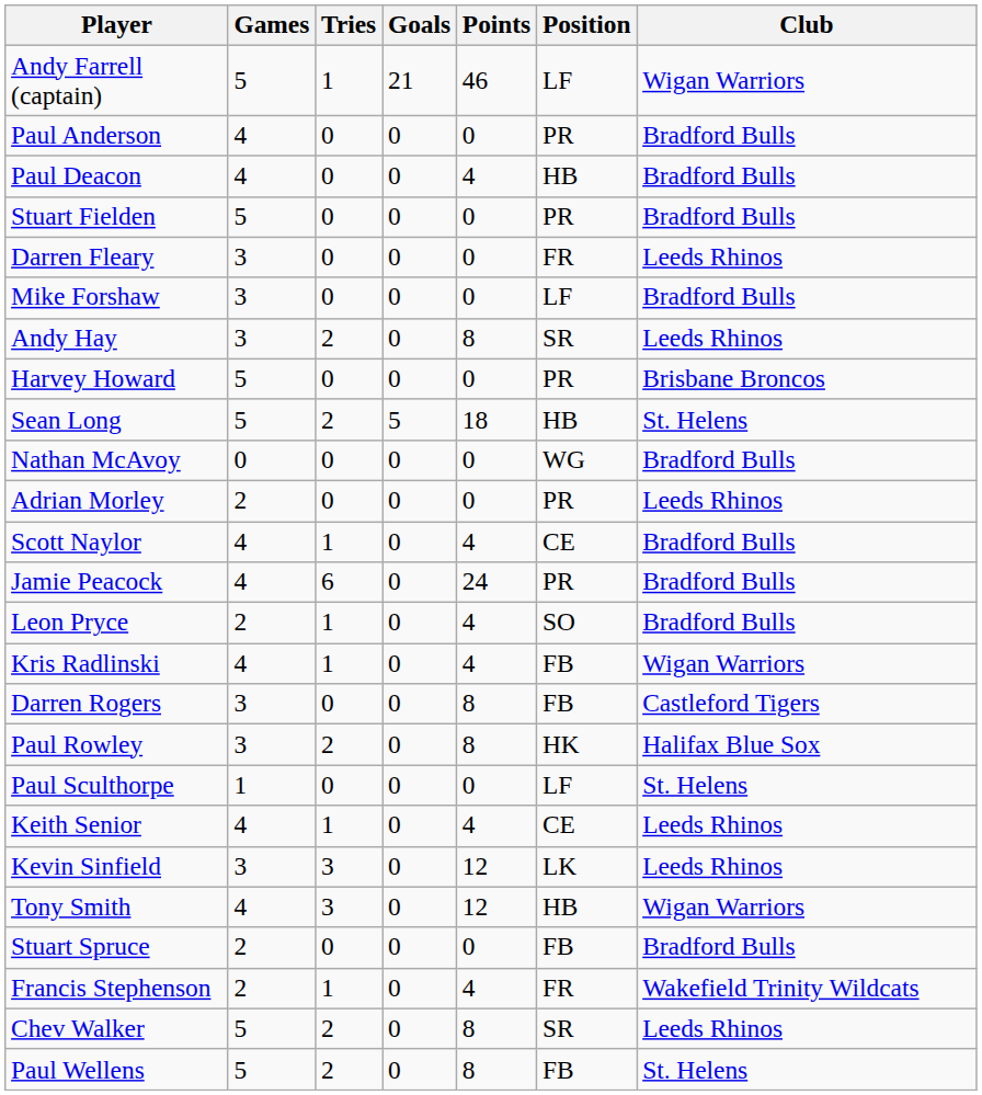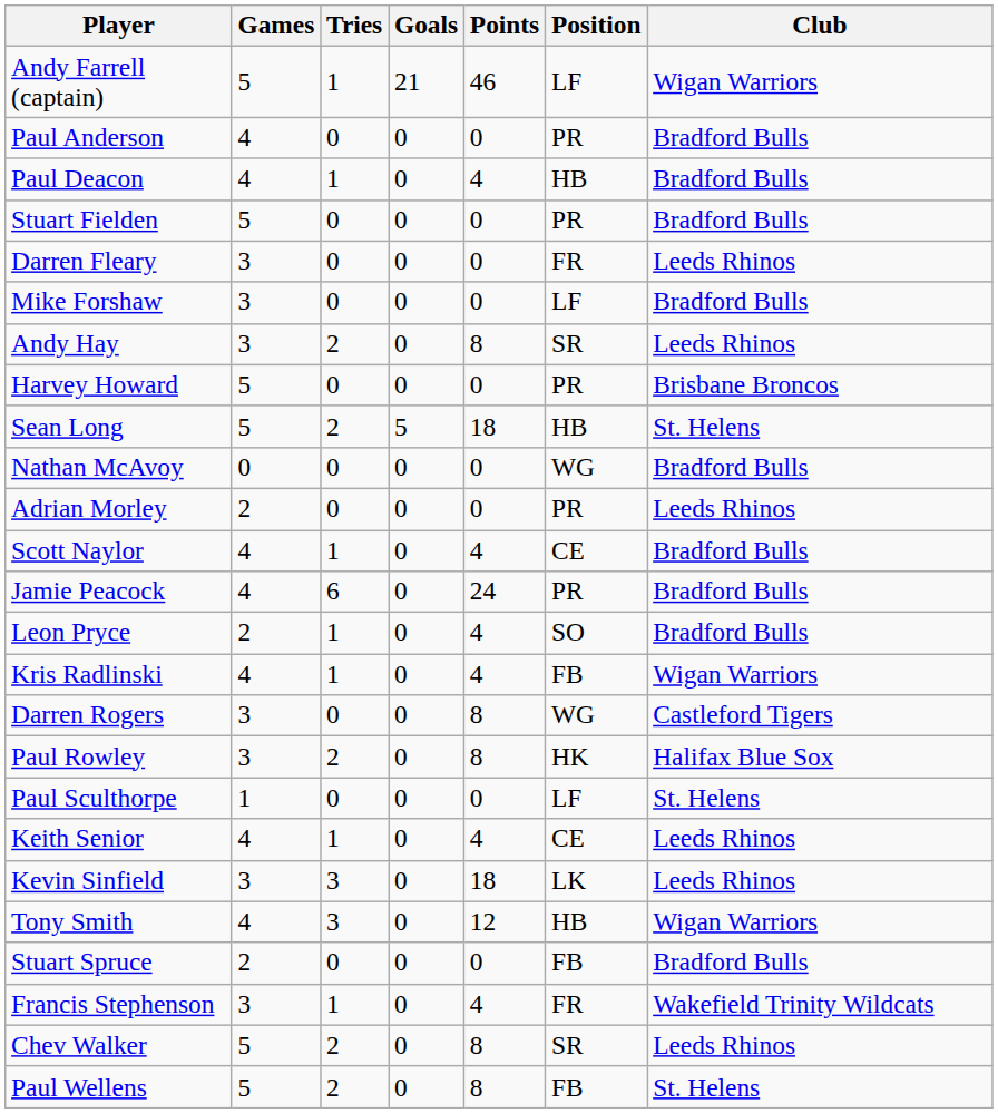 <table class="wikitable">
 <tr bgcolor=#FFFFFF>
 <th !width=25%>Player</th>
 <th width=5%>Games</th>
 <th width=5%>Tries</th>
 <th width=5%>Goals</th>
 <th width=5%>Points</th>
 <th width=5%>Position</th>
 <th width=35%>Club</th>
 </tr>
 <tr>
 <td><a href='#'>Andy Farrell</a> (captain)</td>
 <td>5</td>
 <td>1</td>
 <td>21</td>
 <td>46</td>
 <td>LF</td>
 <td><a href='#'>Wigan Warriors</a></td>
 </tr>
 <tr>
 <td><a href='#'>Paul Anderson</a></td>
 <td>4</td>
 <td>0</td>
 <td>0</td>
 <td>0</td>
 <td>PR</td>
 <td><a href='#'>Bradford Bulls</a></td>
 </tr>
 <tr>
 <td><a href='#'>Paul Deacon</a></td>
 <td>4</td>
-<td>0</td>
+<td>1</td>
 <td>0</td>
 <td>4</td>
 <td>HB</td>
 <td><a href='#'>Bradford Bulls</a></td>
 </tr>
 <tr>
 <td><a href='#'>Stuart Fielden</a></td>
 <td>5</td>
 <td>0</td>
 <td>0</td>
 <td>0</td>
 <td>PR</td>
 <td><a href='#'>Bradford Bulls</a></td>
 </tr>
 <tr>
 <td><a href='#'>Darren Fleary</a></td>
 <td>3</td>
 <td>0</td>
 <td>0</td>
 <td>0</td>
 <td>FR</td>
 <td><a href='#'>Leeds Rhinos</a></td>
 </tr>
 <tr>
 <td><a href='#'>Mike Forshaw</a></td>
 <td>3</td>
 <td>0</td>
 <td>0</td>
 <td>0</td>
 <td>LF</td>
 <td><a href='#'>Bradford Bulls</a></td>
 </tr>
 <tr>
 <td><a href='#'>Andy Hay</a></td>
 <td>3</td>
 <td>2</td>
 <td>0</td>
 <td>8</td>
 <td>SR</td>
 <td><a href='#'>Leeds Rhinos</a></td>
 </tr>
 <tr>
 <td><a href='#'>Harvey Howard</a></td>
 <td>5</td>
 <td>0</td>
 <td>0</td>
 <td>0</td>
 <td>PR</td>
 <td><a href='#'>Brisbane Broncos</a></td>
 </tr>
 <tr>
 <td><a href='#'>Sean Long</a></td>
 <td>5</td>
 <td>2</td>
 <td>5</td>
 <td>18</td>
 <td>HB</td>
 <td><a href='#'>St. Helens</a></td>
 </tr>
 <tr>
 <td><a href='#'>Nathan McAvoy</a></td>
 <td>0</td>
 <td>0</td>
 <td>0</td>
 <td>0</td>
 <td>WG</td>
 <td><a href='#'>Bradford Bulls</a></td>
 </tr>
 <tr>
 <td><a href='#'>Adrian Morley</a></td>
 <td>2</td>
 <td>0</td>
 <td>0</td>
 <td>0</td>
 <td>PR</td>
 <td><a href='#'>Leeds Rhinos</a></td>
 </tr>
 <tr>
 <td><a href='#'>Scott Naylor</a></td>
 <td>4</td>
 <td>1</td>
 <td>0</td>
 <td>4</td>
 <td>CE</td>
 <td><a href='#'>Bradford Bulls</a></td>
 </tr>
 <tr>
 <td><a href='#'>Jamie Peacock</a></td>
 <td>4</td>
 <td>6</td>
 <td>0</td>
 <td>24</td>
 <td>PR</td>
 <td><a href='#'>Bradford Bulls</a></td>
 </tr>
 <tr>
 <td><a href='#'>Leon Pryce</a></td>
 <td>2</td>
 <td>1</td>
 <td>0</td>
 <td>4</td>
 <td>SO</td>
 <td><a href='#'>Bradford Bulls</a></td>
 </tr>
 <tr>
 <td><a href='#'>Kris Radlinski</a></td>
 <td>4</td>
 <td>1</td>
 <td>0</td>
 <td>4</td>
 <td>FB</td>
 <td><a href='#'>Wigan Warriors</a></td>
 </tr>
 <tr>
 <td><a href='#'>Darren Rogers</a></td>
 <td>3</td>
 <td>0</td>
 <td>0</td>
 <td>8</td>
-<td>FB</td>
+<td>WG</td>
 <td><a href='#'>Castleford Tigers</a></td>
 </tr>
 <tr>
 <td><a href='#'>Paul Rowley</a></td>
 <td>3</td>
 <td>2</td>
 <td>0</td>
 <td>8</td>
 <td>HK</td>
 <td><a href='#'>Halifax Blue Sox</a></td>
 </tr>
 <tr>
 <td><a href='#'>Paul Sculthorpe</a></td>
 <td>1</td>
 <td>0</td>
 <td>0</td>
 <td>0</td>
 <td>LF</td>
 <td><a href='#'>St. Helens</a></td>
 </tr>
 <tr>
 <td><a href='#'>Keith Senior</a></td>
 <td>4</td>
 <td>1</td>
 <td>0</td>
 <td>4</td>
 <td>CE</td>
 <td><a href='#'>Leeds Rhinos</a></td>
 </tr>
 <tr>
 <td><a href='#'>Kevin Sinfield</a></td>
 <td>3</td>
 <td>3</td>
 <td>0</td>
-<td>12</td>
+<td>18</td>
 <td>LK</td>
 <td><a href='#'>Leeds Rhinos</a></td>
 </tr>
 <tr>
 <td><a href='#'>Tony Smith</a></td>
 <td>4</td>
 <td>3</td>
 <td>0</td>
 <td>12</td>
 <td>HB</td>
 <td><a href='#'>Wigan Warriors</a></td>
 </tr>
 <tr>
 <td><a href='#'>Stuart Spruce</a></td>
 <td>2</td>
 <td>0</td>
 <td>0</td>
 <td>0</td>
 <td>FB</td>
 <td><a href='#'>Bradford Bulls</a></td>
 </tr>
 <tr>
 <td><a href='#'>Francis Stephenson</a></td>
-<td>2</td>
+<td>3</td>
 <td>1</td>
 <td>0</td>
 <td>4</td>
 <td>FR</td>
 <td><a href='#'>Wakefield Trinity Wildcats</a></td>
 </tr>
 <tr>
 <td><a href='#'>Chev Walker</a></td>
 <td>5</td>
 <td>2</td>
 <td>0</td>
 <td>8</td>
 <td>SR</td>
 <td><a href='#'>Leeds Rhinos</a></td>
 </tr>
 <tr>
 <td><a href='#'>Paul Wellens</a></td>
 <td>5</td>
 <td>2</td>
 <td>0</td>
 <td>8</td>
 <td>FB</td>
 <td><a href='#'>St. Helens</a></td>
 </tr>
 </table>
